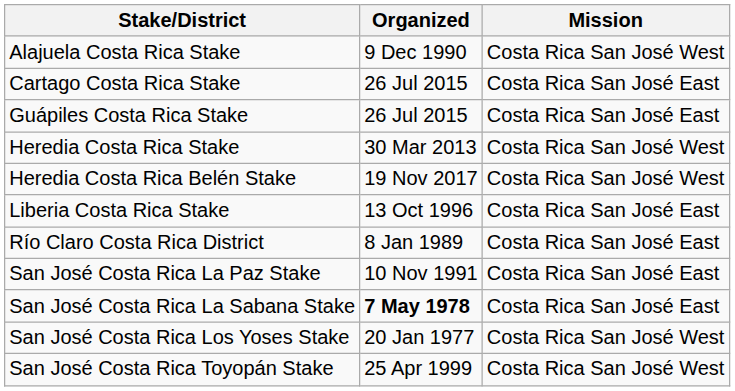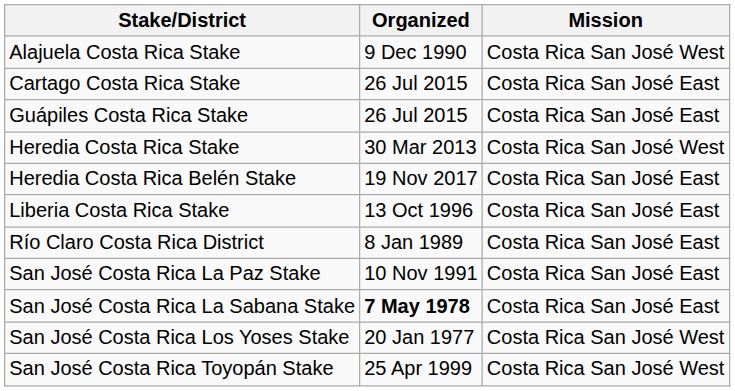 <table class="wikitable sortable">
 <tr>
 <th>Stake/District</th>
 <th data-sort-type=date>Organized</th>
 <th>Mission</th>
 </tr>
 <tr>
 <td>Alajuela Costa Rica Stake</td>
 <td>9 Dec 1990</td>
 <td>Costa Rica San José West</td>
 </tr>
 <tr>
 <td>Cartago Costa Rica Stake</td>
 <td>26 Jul 2015</td>
 <td>Costa Rica San José East</td>
 </tr>
 <tr>
 <td>Guápiles Costa Rica Stake</td>
 <td>26 Jul 2015</td>
 <td>Costa Rica San José East</td>
 </tr>
 <tr>
 <td>Heredia Costa Rica Stake</td>
 <td>30 Mar 2013</td>
 <td>Costa Rica San José West</td>
 </tr>
 <tr>
 <td>Heredia Costa Rica Belén Stake</td>
 <td>19 Nov 2017</td>
-<td>Costa Rica San José West</td>
+<td>Costa Rica San José East</td>
 </tr>
 <tr>
 <td>Liberia Costa Rica Stake</td>
 <td>13 Oct 1996</td>
 <td>Costa Rica San José East</td>
 </tr>
 <tr>
 <td>Río Claro Costa Rica District</td>
 <td>8 Jan 1989</td>
 <td>Costa Rica San José East</td>
 </tr>
 <tr>
 <td>San José Costa Rica La Paz Stake</td>
 <td>10 Nov 1991</td>
 <td>Costa Rica San José East</td>
 </tr>
 <tr>
 <td>San José Costa Rica La Sabana Stake</td>
 <td><strong>7 May 1978</strong></td>
 <td>Costa Rica San José East</td>
 </tr>
 <tr>
 <td>San José Costa Rica Los Yoses Stake</td>
 <td>20 Jan 1977</td>
 <td>Costa Rica San José West</td>
 </tr>
 <tr>
 <td>San José Costa Rica Toyopán Stake</td>
 <td>25 Apr 1999</td>
 <td>Costa Rica San José West</td>
 </tr>
 </table>
